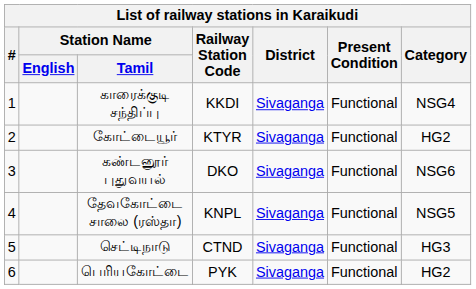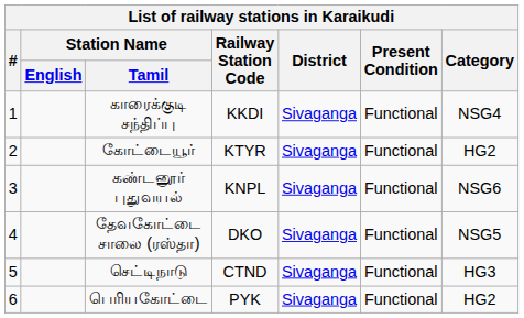 <table class="wikitable"  style="text-align:center; width:65%;">
 <tr>
 <th colspan="13"><span><strong>List of railway stations in Karaikudi </strong></span></th>
 </tr>
 <tr>
 <th style="width:1%;" rowspan="2">#</th>
 <th style="width:20%;" colspan="2">Station Name</th>
 <th style="width:1%;" rowspan="2">Railway Station Code</th>
 <th style="width:5%;" rowspan="2">District</th>
 <th rowspan="2">Present Condition</th>
 <th rowspan="2">Category</th>
 </tr>
 <tr>
 <th><a href='#'>English</a></th>
 <th><a href='#'>Tamil</a></th>
 </tr>
 <tr>
 <td>1</td>
 <td></td>
 <td>காரைக்குடி சந்திப்பு</td>
 <td>KKDI</td>
 <td><a href='#'>Sivaganga</a></td>
 <td>Functional</td>
 <td>NSG4</td>
 </tr>
 <tr>
 <td>2</td>
 <td></td>
 <td>கோட்டையூர்</td>
 <td>KTYR</td>
 <td><a href='#'>Sivaganga</a></td>
 <td>Functional</td>
 <td>HG2</td>
 </tr>
 <tr>
 <td>3</td>
 <td></td>
 <td>கண்டனூர் புதுவயல்</td>
-<td>DKO</td>
+<td>KNPL</td>
 <td><a href='#'>Sivaganga</a></td>
 <td>Functional</td>
 <td>NSG6</td>
 </tr>
 <tr>
 <td>4</td>
 <td></td>
 <td>தேவகோட்டை சாலை (ரஸ்தா)</td>
-<td>KNPL</td>
+<td>DKO</td>
 <td><a href='#'>Sivaganga</a></td>
 <td>Functional</td>
 <td>NSG5</td>
 </tr>
 <tr>
 <td>5</td>
 <td></td>
 <td>செட்டிநாடு</td>
 <td>CTND</td>
 <td><a href='#'>Sivaganga</a></td>
 <td>Functional</td>
 <td>HG3</td>
 </tr>
 <tr>
 <td>6</td>
 <td></td>
 <td>பெரியகோட்டை</td>
 <td>PYK</td>
 <td><a href='#'>Sivaganga</a></td>
 <td>Functional</td>
 <td>HG2</td>
 </tr>
 </table>
